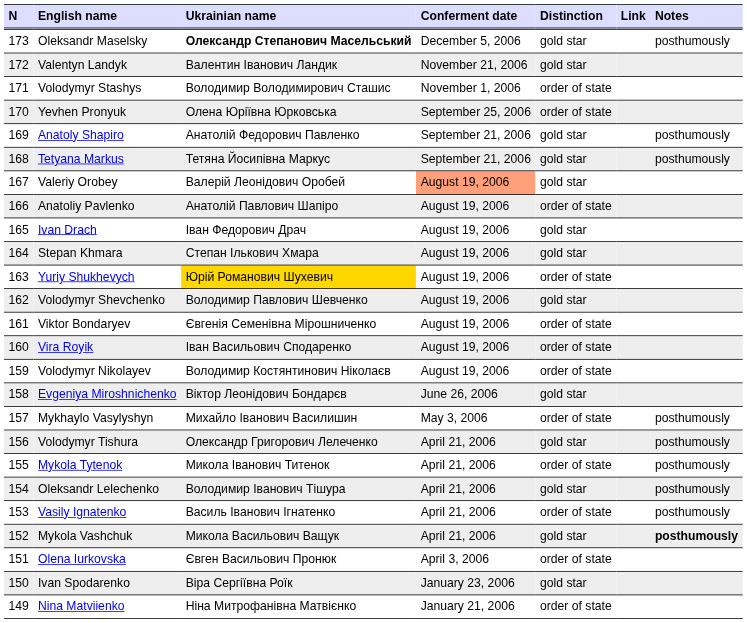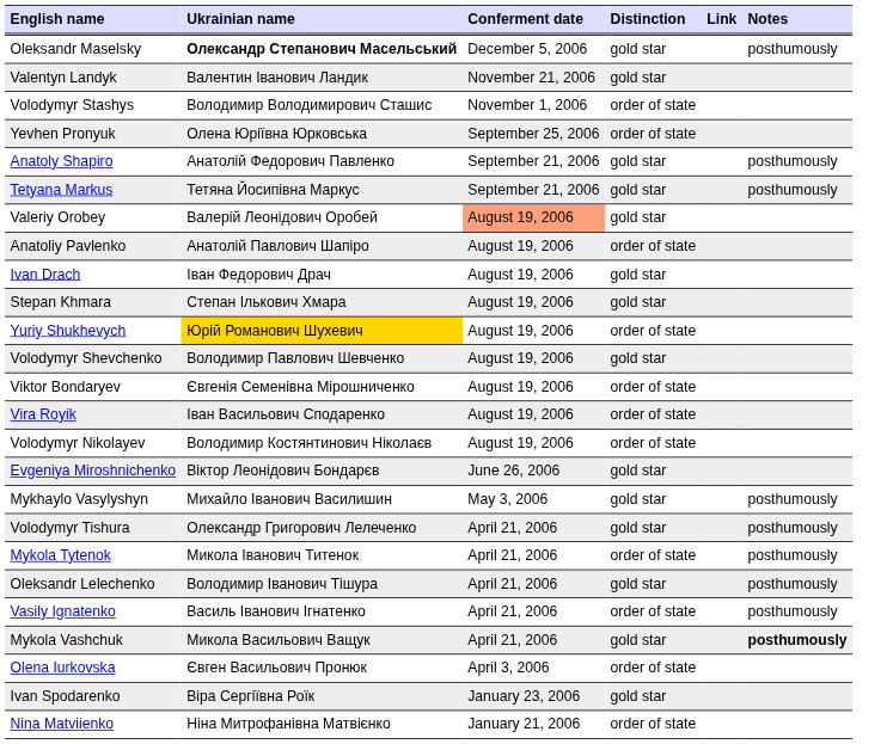 <table border=1 cellspacing=0 cellpadding=6 style="border-collapse:collapse; border:0 none;" frame=void rules=rows>
 <tr valign=bottom style="border-bottom:3px double black;background:#ddddff;">
-<th align=left>N</th>
 <th align=left>English name</th>
 <th align=left>Ukrainian name</th>
 <th align=left>Conferment date</th>
 <th align=left>Distinction</th>
 <th align=left>Link</th>
 <th align=left>Notes</th>
 </tr>
 <tr valign=top style="border-bottom:1px solid black;">
-<td>173</td>
 <td>Oleksandr Maselsky</td>
 <td><strong>Олександр Степанович Масельський</strong></td>
 <td>December 5, 2006</td>
 <td>gold star</td>
 <td></td>
 <td>posthumously</td>
 </tr>
 <tr valign=top style="border-bottom:1px solid black;background:#eee;">
-<td>172</td>
 <td>Valentyn Landyk</td>
 <td>Валентин Іванович Ландик</td>
 <td>November 21, 2006</td>
 <td>gold star</td>
 <td></td>
 <td></td>
 </tr>
 <tr valign=top style="border-bottom:1px solid black;">
-<td>171</td>
 <td>Volodymyr Stashys</td>
 <td>Володимир Володимирович Сташис</td>
 <td>November 1, 2006</td>
 <td>order of state</td>
 <td></td>
 <td></td>
 </tr>
 <tr valign=top style="border-bottom:1px solid black;background:#eee;">
-<td>170</td>
 <td>Yevhen Pronyuk</td>
 <td>Олена Юріївна Юрковська</td>
 <td>September 25, 2006</td>
 <td>order of state</td>
 <td></td>
 <td></td>
 </tr>
 <tr valign=top style="border-bottom:1px solid black;">
-<td>169</td>
 <td><a href='#'>Anatoly Shapiro</a></td>
 <td>Анатолій Федорович Павленко</td>
 <td>September 21, 2006</td>
 <td>gold star</td>
 <td></td>
 <td>posthumously</td>
 </tr>
 <tr valign=top style="border-bottom:1px solid black;background:#eee;">
-<td>168</td>
 <td><a href='#'>Tetyana Markus</a></td>
 <td>Тетяна Йосипівна Маркус</td>
 <td>September 21, 2006</td>
 <td>gold star</td>
 <td></td>
 <td>posthumously</td>
 </tr>
 <tr valign=top style="border-bottom:1px solid black;">
-<td>167</td>
 <td>Valeriy Orobey</td>
 <td>Валерій Леонідович Оробей</td>
 <td style="background: lightsalmon;">August 19, 2006</td>
 <td>gold star</td>
 <td></td>
 <td></td>
 </tr>
 <tr valign=top style="border-bottom:1px solid black;background:#eee;">
-<td>166</td>
 <td>Anatoliy Pavlenko</td>
 <td>Анатолій Павлович Шапіро</td>
 <td>August 19, 2006</td>
 <td>order of state</td>
 <td></td>
 <td></td>
 </tr>
 <tr valign=top style="border-bottom:1px solid black;">
-<td>165</td>
 <td><a href='#'>Ivan Drach</a></td>
 <td>Іван Федорович Драч</td>
 <td>August 19, 2006</td>
 <td>gold star</td>
 <td></td>
 <td></td>
 </tr>
 <tr valign=top style="border-bottom:1px solid black;background:#eee;">
-<td>164</td>
 <td>Stepan Khmara</td>
 <td>Степан Ількович Хмара</td>
 <td>August 19, 2006</td>
 <td>gold star</td>
 <td></td>
 <td></td>
 </tr>
 <tr valign=top style="border-bottom:1px solid black;">
-<td>163</td>
 <td><a href='#'>Yuriy Shukhevych</a></td>
 <td style="background: gold;">Юрій Романович Шухевич</td>
 <td>August 19, 2006</td>
 <td>order of state</td>
 <td></td>
 <td></td>
 </tr>
 <tr valign=top style="border-bottom:1px solid black;background:#eee;">
-<td>162</td>
 <td>Volodymyr Shevchenko</td>
 <td>Володимир Павлович Шевченко</td>
 <td>August 19, 2006</td>
 <td>gold star</td>
 <td></td>
 <td></td>
 </tr>
 <tr valign=top style="border-bottom:1px solid black;">
-<td>161</td>
 <td>Viktor Bondaryev</td>
 <td>Євгенія Семенівна Мірошниченко</td>
 <td>August 19, 2006</td>
 <td>order of state</td>
 <td></td>
 <td></td>
 </tr>
 <tr valign=top style="border-bottom:1px solid black;background:#eee;">
-<td>160</td>
 <td><a href='#'>Vira Royik</a></td>
 <td>Іван Васильович Сподаренко</td>
 <td>August 19, 2006</td>
 <td>order of state</td>
 <td></td>
 <td></td>
 </tr>
 <tr valign=top style="border-bottom:1px solid black;">
-<td>159</td>
 <td>Volodymyr Nikolayev</td>
 <td>Володимир Костянтинович Ніколаєв</td>
 <td>August 19, 2006</td>
 <td>order of state</td>
 <td></td>
 <td></td>
 </tr>
 <tr valign=top style="border-bottom:1px solid black;background:#eee;">
-<td>158</td>
 <td><a href='#'>Evgeniya Miroshnichenko</a></td>
 <td>Віктор Леонідович Бондарєв</td>
 <td>June 26, 2006</td>
 <td>gold star</td>
 <td></td>
 <td></td>
 </tr>
 <tr valign=top style="border-bottom:1px solid black;">
-<td>157</td>
 <td>Mykhaylo Vasylyshyn</td>
 <td>Михайло Іванович Василишин</td>
 <td>May 3, 2006</td>
-<td>order of state</td>
+<td>gold star</td>
 <td></td>
 <td>posthumously</td>
 </tr>
 <tr valign=top style="border-bottom:1px solid black;background:#eee;">
-<td>156</td>
 <td>Volodymyr Tishura</td>
 <td>Олександр Григорович Лелеченко</td>
 <td>April 21, 2006</td>
 <td>gold star</td>
 <td></td>
 <td>posthumously</td>
 </tr>
 <tr valign=top style="border-bottom:1px solid black;">
-<td>155</td>
 <td><a href='#'>Mykola Tytenok</a></td>
 <td>Микола Іванович Титенок</td>
 <td>April 21, 2006</td>
 <td>order of state</td>
 <td></td>
 <td>posthumously</td>
 </tr>
 <tr valign=top style="border-bottom:1px solid black;background:#eee;">
-<td>154</td>
 <td>Oleksandr Lelechenko</td>
 <td>Володимир Іванович Тішура</td>
 <td>April 21, 2006</td>
 <td>gold star</td>
 <td></td>
 <td>posthumously</td>
 </tr>
 <tr valign=top style="border-bottom:1px solid black;">
-<td>153</td>
 <td><a href='#'>Vasily Ignatenko</a></td>
 <td>Василь Іванович Ігнатенко</td>
 <td>April 21, 2006</td>
 <td>order of state</td>
 <td></td>
 <td>posthumously</td>
 </tr>
 <tr valign=top style="border-bottom:1px solid black;background:#eee;">
-<td>152</td>
 <td>Mykola Vashchuk</td>
 <td>Микола Васильович Ващук</td>
 <td>April 21, 2006</td>
 <td>gold star</td>
 <td></td>
 <td><strong>posthumously</strong></td>
 </tr>
 <tr valign=top style="border-bottom:1px solid black;">
-<td>151</td>
 <td><a href='#'>Olena Iurkovska</a></td>
 <td>Євген Васильович Пронюк</td>
 <td>April 3, 2006</td>
 <td>order of state</td>
 <td></td>
 <td></td>
 </tr>
 <tr valign=top style="border-bottom:1px solid black;background:#eee;">
-<td>150</td>
 <td>Ivan Spodarenko</td>
 <td>Віра Сергіївна Роїк</td>
 <td>January 23, 2006</td>
 <td>gold star</td>
 <td></td>
 <td></td>
 </tr>
 <tr valign=top style="border-bottom:1px solid black;">
-<td>149</td>
 <td><a href='#'>Nina Matviienko</a></td>
 <td>Ніна Митрофанівна Матвієнко</td>
 <td>January 21, 2006</td>
 <td>order of state</td>
 <td></td>
 <td></td>
 </tr>
 </table>
